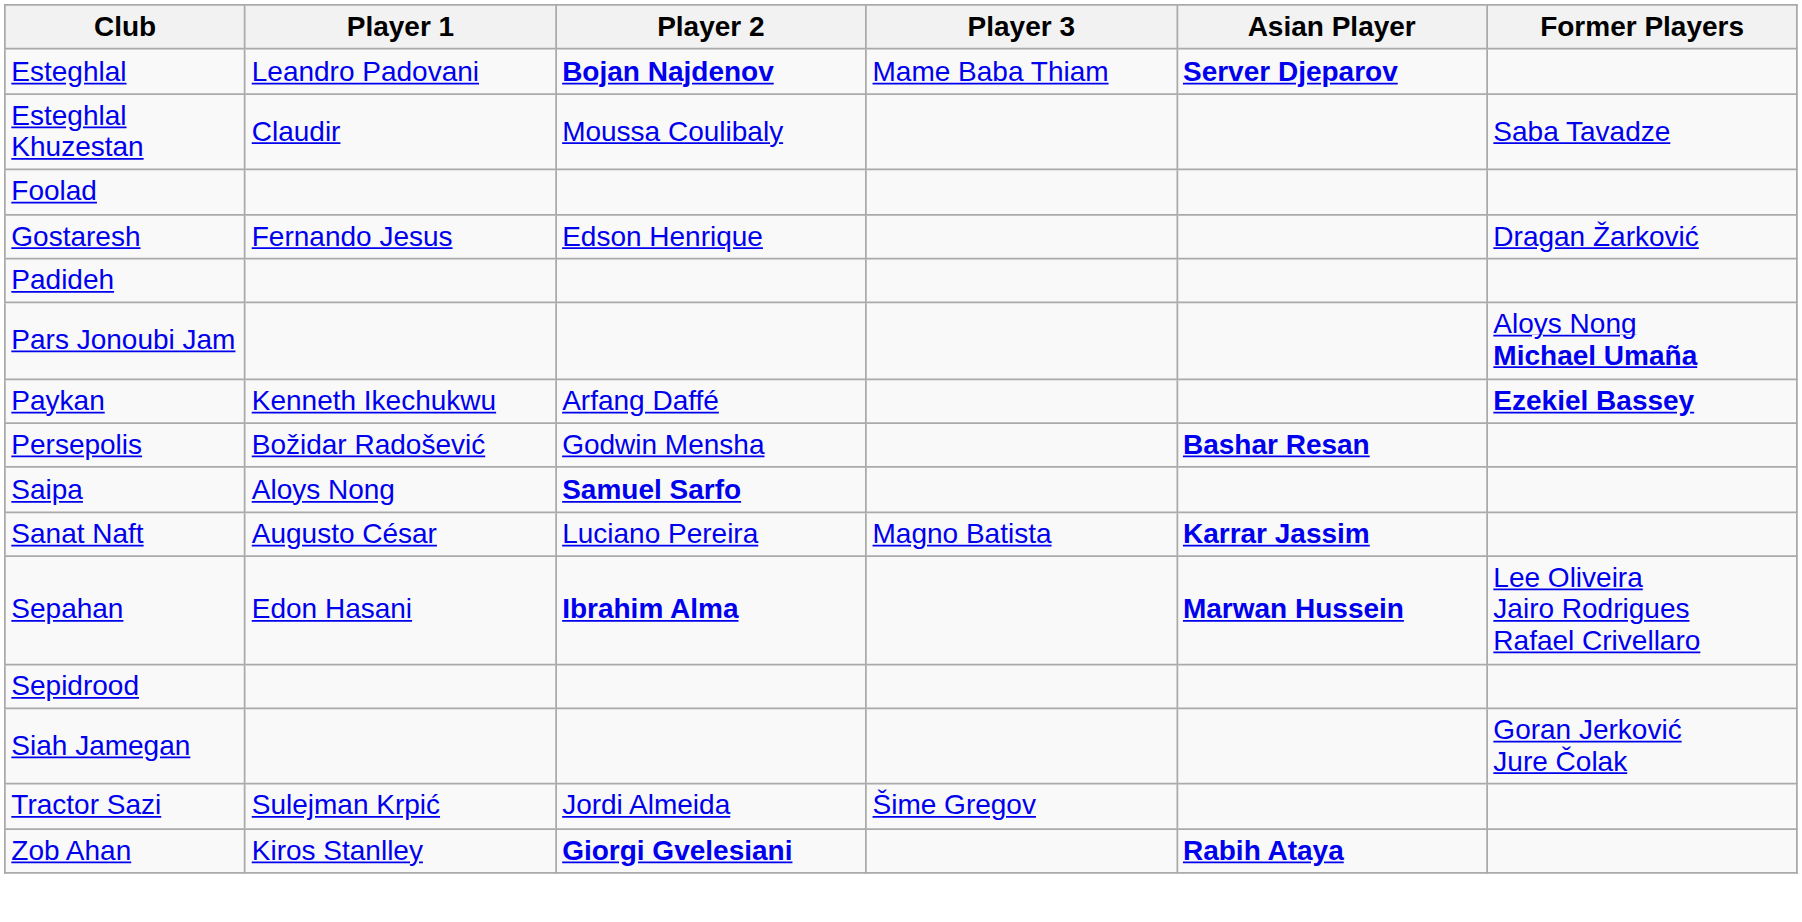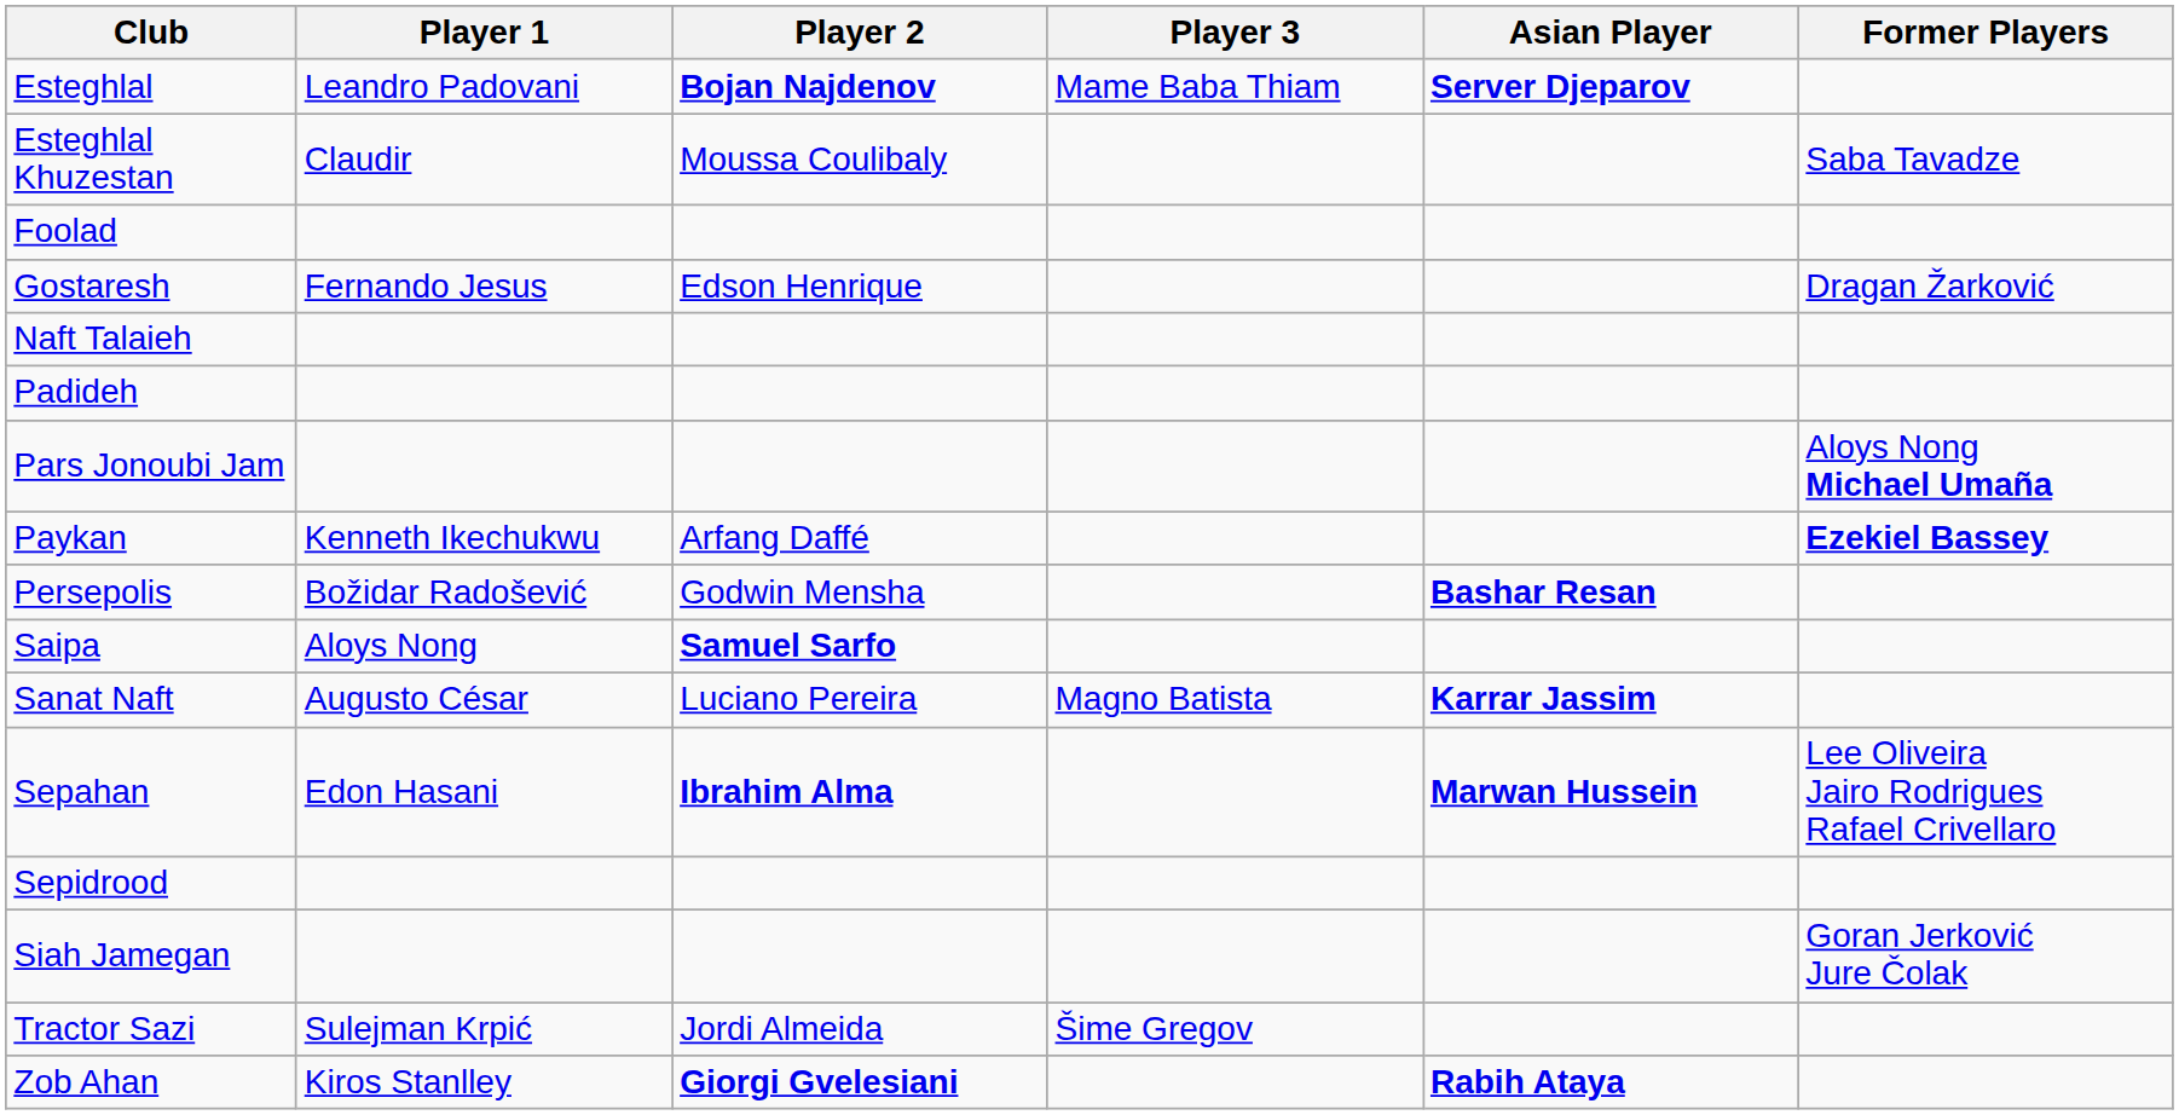 <table class="sortable wikitable">
 <tr>
 <th width="130">Club</th>
 <th width="170">Player 1</th>
 <th width="170">Player 2</th>
 <th width="170">Player 3</th>
 <th width="170">Asian Player</th>
 <th width="170">Former Players</th>
 </tr>
 <tr>
 <td><a href='#'>Esteghlal</a></td>
 <td> <a href='#'>Leandro Padovani</a></td>
 <td> <strong><a href='#'>Bojan Najdenov</a></strong></td>
 <td> <a href='#'>Mame Baba Thiam</a></td>
 <td> <strong><a href='#'>Server Djeparov</a></strong></td>
 <td></td>
 </tr>
 <tr>
 <td><a href='#'>Esteghlal Khuzestan</a></td>
 <td> <a href='#'>Claudir</a></td>
 <td> <a href='#'>Moussa Coulibaly</a></td>
 <td></td>
 <td></td>
 <td> <a href='#'>Saba Tavadze</a></td>
 </tr>
 <tr>
 <td><a href='#'>Foolad</a></td>
 <td></td>
 <td></td>
 <td></td>
 <td></td>
 <td></td>
 </tr>
 <tr>
 <td><a href='#'>Gostaresh</a></td>
 <td> <a href='#'>Fernando Jesus</a></td>
 <td> <a href='#'>Edson Henrique</a></td>
 <td></td>
 <td></td>
 <td> <a href='#'>Dragan Žarković</a></td>
+</tr>
+<tr>
+<td><a href='#'>Naft Talaieh</a></td>
+<td></td>
+<td></td>
+<td></td>
+<td></td>
+<td></td>
 </tr>
 <tr>
 <td><a href='#'>Padideh</a></td>
 <td></td>
 <td></td>
 <td></td>
 <td></td>
 <td></td>
 </tr>
 <tr>
 <td><a href='#'>Pars Jonoubi Jam</a></td>
 <td></td>
 <td></td>
 <td></td>
 <td></td>
 <td> <a href='#'>Aloys Nong</a> <br>  <strong><a href='#'>Michael Umaña</a></strong></td>
 </tr>
 <tr>
 <td><a href='#'>Paykan</a></td>
 <td> <a href='#'>Kenneth Ikechukwu</a></td>
 <td> <a href='#'>Arfang Daffé</a></td>
 <td></td>
 <td></td>
 <td> <strong><a href='#'>Ezekiel Bassey</a></strong></td>
 </tr>
 <tr>
 <td><a href='#'>Persepolis</a></td>
 <td> <a href='#'>Božidar Radošević</a></td>
 <td> <a href='#'>Godwin Mensha</a></td>
 <td></td>
 <td> <strong><a href='#'>Bashar Resan</a></strong></td>
 <td></td>
 </tr>
 <tr>
 <td><a href='#'>Saipa</a></td>
 <td> <a href='#'>Aloys Nong</a></td>
 <td> <strong><a href='#'>Samuel Sarfo</a></strong></td>
 <td></td>
 <td></td>
 <td></td>
 </tr>
 <tr>
 <td><a href='#'>Sanat Naft</a></td>
 <td> <a href='#'>Augusto César</a></td>
 <td> <a href='#'>Luciano Pereira</a></td>
 <td> <a href='#'>Magno Batista</a></td>
 <td> <strong><a href='#'>Karrar Jassim</a></strong></td>
 <td></td>
 </tr>
 <tr>
 <td><a href='#'>Sepahan</a></td>
 <td> <a href='#'>Edon Hasani</a></td>
 <td> <strong><a href='#'>Ibrahim Alma</a></strong></td>
 <td></td>
 <td> <strong><a href='#'>Marwan Hussein</a></strong></td>
 <td> <a href='#'>Lee Oliveira</a> <br>  <a href='#'>Jairo Rodrigues</a> <br> <a href='#'>Rafael Crivellaro</a></td>
 </tr>
 <tr>
 <td><a href='#'>Sepidrood</a></td>
 <td></td>
 <td></td>
 <td></td>
 <td></td>
 <td></td>
 </tr>
 <tr>
 <td><a href='#'>Siah Jamegan</a></td>
 <td></td>
 <td></td>
 <td></td>
 <td></td>
 <td> <a href='#'>Goran Jerković</a> <br>  <a href='#'>Jure Čolak</a></td>
 </tr>
 <tr>
 <td><a href='#'>Tractor Sazi</a></td>
 <td> <a href='#'>Sulejman Krpić</a></td>
 <td> <a href='#'>Jordi Almeida</a></td>
 <td> <a href='#'>Šime Gregov</a></td>
 <td></td>
 <td></td>
 </tr>
 <tr>
 <td><a href='#'>Zob Ahan</a></td>
 <td> <a href='#'>Kiros Stanlley</a></td>
 <td> <strong><a href='#'>Giorgi Gvelesiani</a></strong></td>
 <td></td>
 <td> <strong><a href='#'>Rabih Ataya</a></strong></td>
 <td></td>
 </tr>
 </table>
